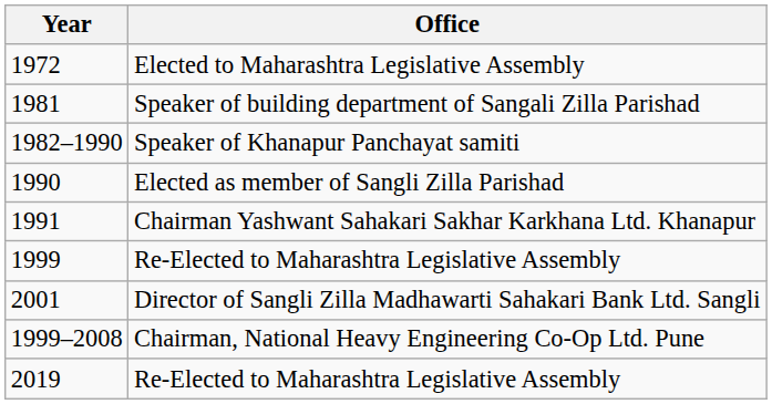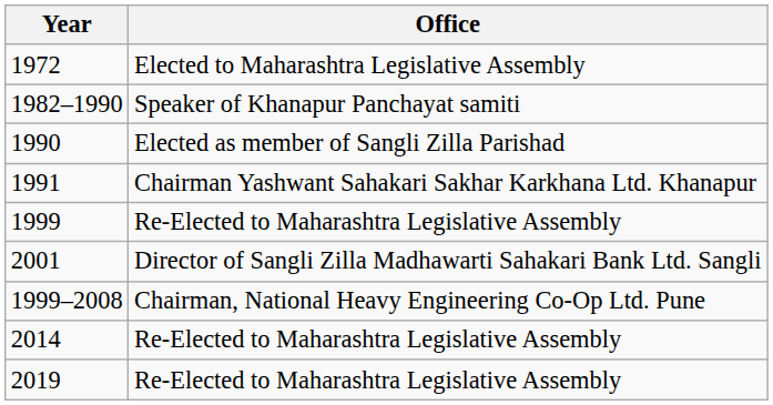 <table class="wikitable sortable">
 <tr>
 <th scope="col">Year</th>
 <th scope="col">Office</th>
 </tr>
 <tr>
 <td>1972</td>
 <td>Elected to Maharashtra Legislative Assembly</td>
-</tr>
-<tr>
-<td>1981</td>
-<td>Speaker of building department of Sangali Zilla Parishad</td>
 </tr>
 <tr>
 <td>1982–1990</td>
 <td>Speaker of Khanapur Panchayat samiti</td>
 </tr>
 <tr>
 <td>1990</td>
 <td>Elected as member of Sangli Zilla Parishad</td>
 </tr>
 <tr>
 <td>1991</td>
 <td>Chairman Yashwant Sahakari Sakhar Karkhana Ltd. Khanapur</td>
 </tr>
 <tr>
 <td>1999</td>
 <td>Re-Elected to Maharashtra Legislative Assembly</td>
 </tr>
 <tr>
 <td>2001</td>
 <td>Director of Sangli Zilla Madhawarti Sahakari Bank Ltd. Sangli</td>
 </tr>
 <tr>
 <td>1999–2008</td>
 <td>Chairman, National Heavy Engineering Co-Op Ltd. Pune</td>
 </tr>
 <tr>
+<td>2014</td>
+<td>Re-Elected to Maharashtra Legislative Assembly </td>
+</tr>
+<tr>
 <td>2019</td>
 <td>Re-Elected to Maharashtra Legislative Assembly </td>
 </tr>
 </table>
